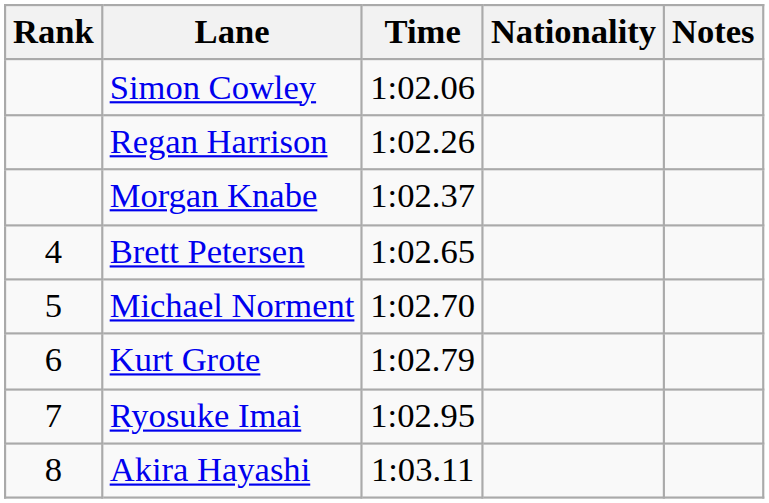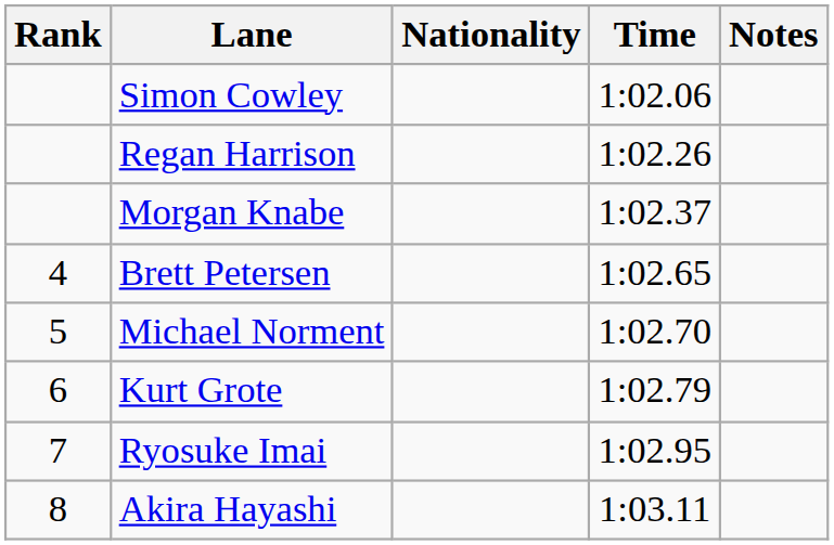 <table class="wikitable sortable" style="text-align:center">
 <tr>
 <th>Rank</th>
 <th>Lane</th>
+<th>Nationality</th>
 <th>Time</th>
-<th>Nationality</th>
 <th>Notes</th>
 </tr>
 <tr>
 <td></td>
 <td align=left><a href='#'>Simon Cowley</a></td>
+<td align=left></td>
 <td>1:02.06</td>
-<td align=left></td>
 <td></td>
 </tr>
 <tr>
 <td></td>
 <td align=left><a href='#'>Regan Harrison</a></td>
+<td align=left></td>
 <td>1:02.26</td>
-<td align=left></td>
 <td></td>
 </tr>
 <tr>
 <td></td>
 <td align=left><a href='#'>Morgan Knabe</a></td>
+<td align=left></td>
 <td>1:02.37</td>
-<td align=left></td>
 <td></td>
 </tr>
 <tr>
 <td>4</td>
 <td align=left><a href='#'>Brett Petersen</a></td>
+<td align=left></td>
 <td>1:02.65</td>
-<td align=left></td>
 <td></td>
 </tr>
 <tr>
 <td>5</td>
 <td align=left><a href='#'>Michael Norment</a></td>
+<td align=left></td>
 <td>1:02.70</td>
-<td align=left></td>
 <td></td>
 </tr>
 <tr>
 <td>6</td>
 <td align=left><a href='#'>Kurt Grote</a></td>
+<td align=left></td>
 <td>1:02.79</td>
-<td align=left></td>
 <td></td>
 </tr>
 <tr>
 <td>7</td>
 <td align=left><a href='#'>Ryosuke Imai</a></td>
+<td align=left></td>
 <td>1:02.95</td>
-<td align=left></td>
 <td></td>
 </tr>
 <tr>
 <td>8</td>
 <td align=left><a href='#'>Akira Hayashi</a></td>
+<td align=left></td>
 <td>1:03.11</td>
-<td align=left></td>
 <td></td>
 </tr>
 </table>
